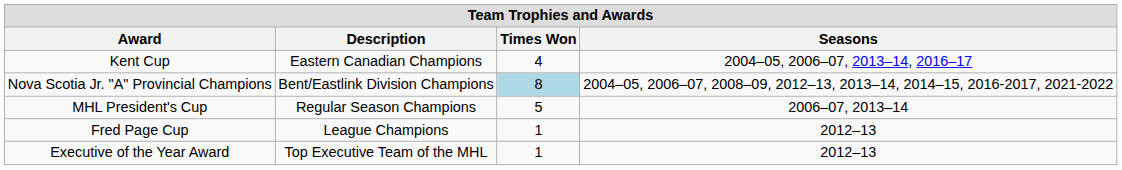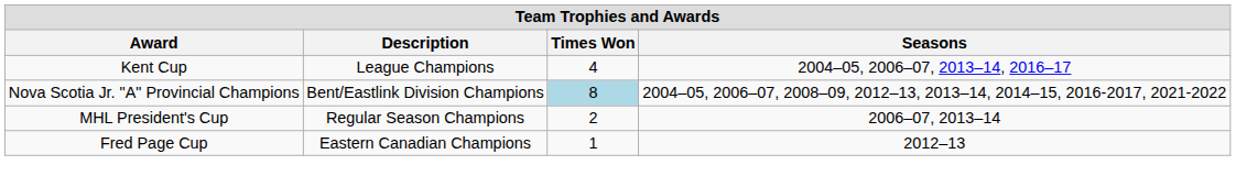 <table class="wikitable">
 <tr align="center"  bgcolor="#dddddd">
 <td colspan="4"><strong>Team Trophies and Awards</strong></td>
 </tr>
 <tr>
 <th>Award</th>
 <th>Description</th>
 <th>Times Won</th>
 <th>Seasons</th>
 </tr>
 <tr align="center">
 <td>Kent Cup</td>
-<td>Eastern Canadian Champions</td>
+<td>League Champions</td>
 <td>4</td>
 <td>2004–05, 2006–07, <a href='#'>2013–14</a>, <a href='#'>2016–17 </a></td>
 </tr>
 <tr align="center">
 <td>Nova Scotia Jr. "A" Provincial Champions</td>
 <td>Bent/Eastlink Division Champions</td>
 <td style="background: lightblue;">8</td>
 <td>2004–05, 2006–07, 2008–09, 2012–13, 2013–14, 2014–15, 2016-2017, 2021-2022</td>
 </tr>
 <tr align="center">
 <td>MHL President's Cup</td>
 <td>Regular Season Champions</td>
-<td>5</td>
+<td>2</td>
 <td>2006–07, 2013–14</td>
 </tr>
 <tr align="center">
 <td>Fred Page Cup</td>
-<td>League Champions</td>
-<td>1</td>
-<td>2012–13</td>
-</tr>
-<tr align="center">
-<td>Executive of the Year Award</td>
-<td>Top Executive Team of the MHL</td>
+<td>Eastern Canadian Champions</td>
 <td>1</td>
 <td>2012–13</td>
 </tr>
 </table>
